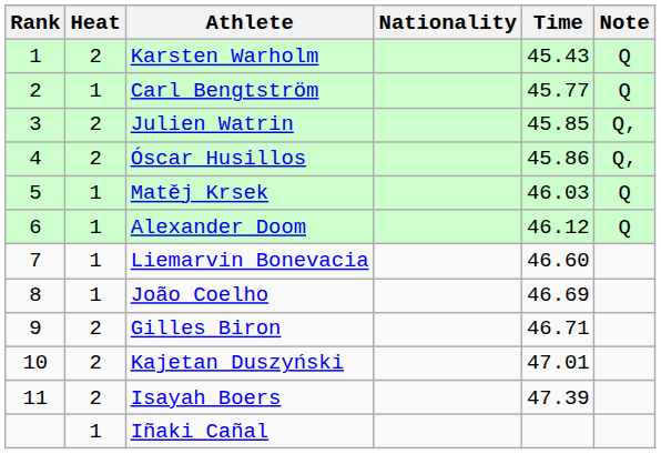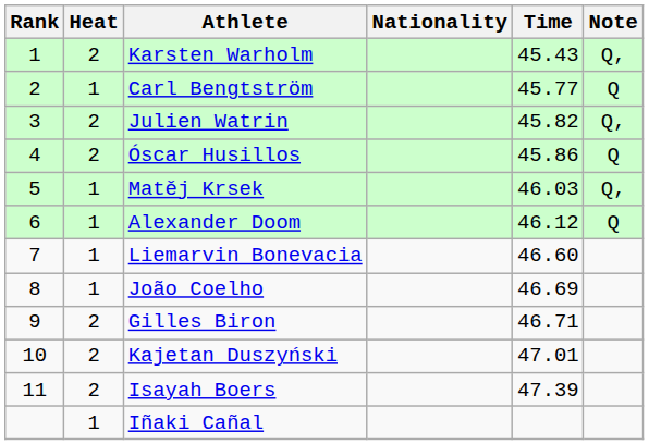 <table class="wikitable sortable" style="text-align:center">
 <tr>
 <th>Rank</th>
 <th>Heat</th>
 <th>Athlete</th>
 <th>Nationality</th>
 <th>Time</th>
 <th>Note</th>
 </tr>
 <tr bgcolor=ccffcc>
 <td>1</td>
 <td>2</td>
 <td align=left><a href='#'>Karsten Warholm</a></td>
 <td align=left></td>
 <td>45.43</td>
-<td>Q</td>
+<td>Q, </td>
 </tr>
 <tr bgcolor=ccffcc>
 <td>2</td>
 <td>1</td>
 <td align=left><a href='#'>Carl Bengtström</a></td>
 <td align=left></td>
 <td>45.77</td>
 <td>Q</td>
 </tr>
 <tr bgcolor=ccffcc>
 <td>3</td>
 <td>2</td>
 <td align=left><a href='#'>Julien Watrin</a></td>
 <td align=left></td>
-<td>45.85</td>
+<td>45.82</td>
 <td>Q, </td>
 </tr>
 <tr bgcolor=ccffcc>
 <td>4</td>
 <td>2</td>
 <td align=left><a href='#'>Óscar Husillos</a></td>
 <td align=left></td>
 <td>45.86</td>
-<td>Q, </td>
+<td>Q</td>
 </tr>
 <tr bgcolor=ccffcc>
 <td>5</td>
 <td>1</td>
 <td align=left><a href='#'>Matěj Krsek</a></td>
 <td align=left></td>
 <td>46.03</td>
-<td>Q</td>
+<td>Q, </td>
 </tr>
 <tr bgcolor=ccffcc>
 <td>6</td>
 <td>1</td>
 <td align=left><a href='#'>Alexander Doom</a></td>
 <td align=left></td>
 <td>46.12</td>
 <td>Q</td>
 </tr>
 <tr>
 <td>7</td>
 <td>1</td>
 <td align=left><a href='#'>Liemarvin Bonevacia</a></td>
 <td align=left></td>
 <td>46.60</td>
 <td></td>
 </tr>
 <tr>
 <td>8</td>
 <td>1</td>
 <td align=left><a href='#'>João Coelho</a></td>
 <td align=left></td>
 <td>46.69</td>
 <td></td>
 </tr>
 <tr>
 <td>9</td>
 <td>2</td>
 <td align=left><a href='#'>Gilles Biron</a></td>
 <td align=left></td>
 <td>46.71</td>
 <td></td>
 </tr>
 <tr>
 <td>10</td>
 <td>2</td>
 <td align=left><a href='#'>Kajetan Duszyński</a></td>
 <td align=left></td>
 <td>47.01</td>
 <td></td>
 </tr>
 <tr>
 <td>11</td>
 <td>2</td>
 <td align=left><a href='#'>Isayah Boers</a></td>
 <td align=left></td>
 <td>47.39</td>
 <td></td>
 </tr>
 <tr>
 <td></td>
 <td>1</td>
 <td align=left><a href='#'>Iñaki Cañal</a></td>
 <td align=left></td>
 <td></td>
 <td></td>
 </tr>
 </table>
